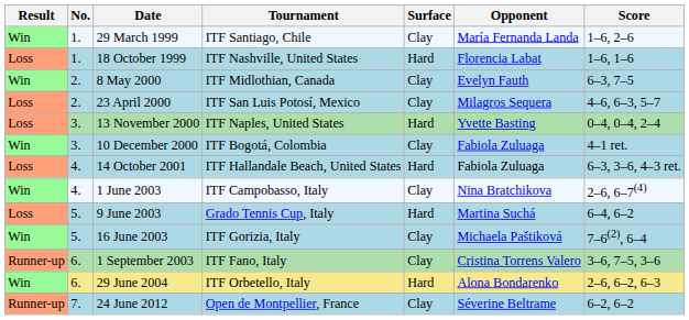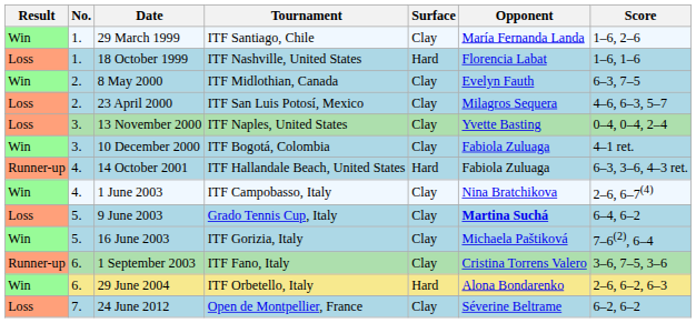 <table class="wikitable" style="font-size:97%">
 <tr>
 <th>Result</th>
 <th>No.</th>
 <th>Date</th>
 <th>Tournament</th>
 <th>Surface</th>
 <th>Opponent</th>
 <th>Score</th>
 </tr>
 <tr bgcolor="#f0f8ff">
 <td bgcolor="98FB98">Win</td>
 <td>1.</td>
 <td>29 March 1999</td>
 <td>ITF Santiago, Chile</td>
 <td>Clay</td>
 <td> <a href='#'>María Fernanda Landa</a></td>
 <td>1–6, 2–6</td>
 </tr>
 <tr style="background:lightblue;">
 <td bgcolor="FFA07A">Loss</td>
 <td>1.</td>
 <td>18 October 1999</td>
 <td>ITF Nashville, United States</td>
 <td>Hard</td>
 <td> <a href='#'>Florencia Labat</a></td>
 <td>1–6, 1–6</td>
 </tr>
 <tr style="background:lightblue;">
 <td bgcolor="98FB98">Win</td>
 <td>2.</td>
 <td>8 May 2000</td>
 <td>ITF Midlothian, Canada</td>
 <td>Clay</td>
 <td> <a href='#'>Evelyn Fauth</a></td>
 <td>6–3, 7–5</td>
 </tr>
 <tr bgcolor="lightblue">
 <td bgcolor="FFA07A">Loss</td>
 <td>2.</td>
 <td>23 April 2000</td>
 <td>ITF San Luis Potosí, Mexico</td>
 <td>Clay</td>
 <td> <a href='#'>Milagros Sequera</a></td>
 <td>4–6, 6–3, 5–7</td>
 </tr>
 <tr style="background:#addfad;">
 <td bgcolor="FFA07A">Loss</td>
 <td>3.</td>
 <td>13 November 2000</td>
 <td>ITF Naples, United States</td>
-<td>Hard</td>
+<td>Clay</td>
 <td> <a href='#'>Yvette Basting</a></td>
 <td>0–4, 0–4, 2–4</td>
 </tr>
 <tr style="background:lightblue;">
 <td bgcolor="98FB98">Win</td>
 <td>3.</td>
 <td>10 December 2000</td>
 <td>ITF Bogotá, Colombia</td>
 <td>Clay</td>
 <td> <a href='#'>Fabiola Zuluaga</a></td>
 <td>4–1 ret.</td>
 </tr>
 <tr style="background:lightblue;">
-<td bgcolor="FFA07A">Loss</td>
+<td bgcolor="FFA07A">Runner-up</td>
 <td>4.</td>
 <td>14 October 2001</td>
 <td>ITF Hallandale Beach, United States</td>
 <td>Hard</td>
 <td> Fabiola Zuluaga</td>
 <td>6–3, 3–6, 4–3 ret.</td>
 </tr>
 <tr style="background:#f0f8ff;">
 <td bgcolor="98FB98">Win</td>
 <td>4.</td>
 <td>1 June 2003</td>
 <td>ITF Campobasso, Italy</td>
 <td>Clay</td>
 <td> <a href='#'>Nina Bratchikova</a></td>
 <td>2–6, 6–7<sup>(4)</sup></td>
 </tr>
 <tr style="background:lightblue;">
 <td bgcolor="FFA07A">Loss</td>
 <td>5.</td>
 <td>9 June 2003</td>
 <td><a href='#'>Grado Tennis Cup</a>, Italy</td>
-<td>Hard</td>
-<td> <a href='#'>Martina Suchá</a></td>
+<td>Clay</td>
+<td><strong> <a href='#'>Martina Suchá</a></strong></td>
 <td>6–4, 6–2</td>
 </tr>
 <tr style="background:lightblue;">
 <td bgcolor="98FB98">Win</td>
 <td>5.</td>
 <td>16 June 2003</td>
 <td>ITF Gorizia, Italy</td>
 <td>Clay</td>
 <td> <a href='#'>Michaela Paštiková</a></td>
 <td>7–6<sup>(2)</sup>, 6–4</td>
 </tr>
 <tr style="background:#addfad;">
 <td bgcolor="FFA07A">Runner-up</td>
 <td>6.</td>
 <td>1 September 2003</td>
 <td>ITF Fano, Italy</td>
 <td>Clay</td>
 <td> <a href='#'>Cristina Torrens Valero</a></td>
 <td>3–6, 7–5, 3–6</td>
 </tr>
 <tr style="background:#f7e98e;">
 <td bgcolor="98FB98">Win</td>
 <td>6.</td>
 <td>29 June 2004</td>
 <td>ITF Orbetello, Italy</td>
 <td>Hard</td>
 <td> <a href='#'>Alona Bondarenko</a></td>
 <td>2–6, 6–2, 6–3</td>
 </tr>
 <tr style="background:lightblue;">
-<td bgcolor="FFA07A">Runner-up</td>
+<td bgcolor="FFA07A">Loss</td>
 <td>7.</td>
 <td>24 June 2012</td>
 <td><a href='#'>Open de Montpellier</a>, France</td>
 <td>Clay</td>
 <td> <a href='#'>Séverine Beltrame</a></td>
 <td>6–2, 6–2</td>
 </tr>
 </table>
